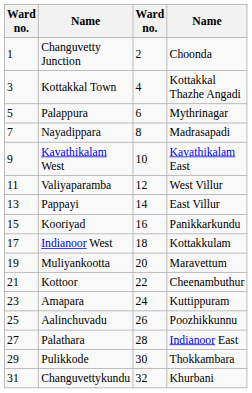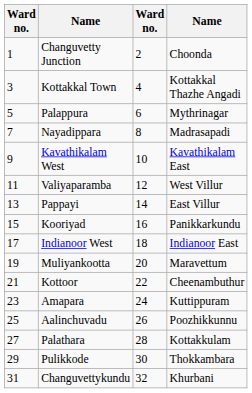 <table class="wikitable sortable" style="font-size: 95%;">
 <tr>
 <th width="20px">Ward no.</th>
 <th width="75px">Name</th>
 <th width="20px">Ward no.</th>
 <th width="75px">Name</th>
 </tr>
 <tr>
 <td>1</td>
 <td>Changuvetty Junction</td>
 <td>2</td>
 <td>Choonda</td>
 </tr>
 <tr>
 <td>3</td>
 <td>Kottakkal Town</td>
 <td>4</td>
 <td>Kottakkal Thazhe Angadi</td>
 </tr>
 <tr>
 <td>5</td>
 <td>Palappura</td>
 <td>6</td>
 <td>Mythrinagar</td>
 </tr>
 <tr>
 <td>7</td>
 <td>Nayadippara</td>
 <td>8</td>
 <td>Madrasapadi</td>
 </tr>
 <tr>
 <td>9</td>
 <td><a href='#'>Kavathikalam</a> West</td>
 <td>10</td>
 <td><a href='#'>Kavathikalam</a> East</td>
 </tr>
 <tr>
 <td>11</td>
 <td>Valiyaparamba</td>
 <td>12</td>
 <td>West Villur</td>
 </tr>
 <tr>
 <td>13</td>
 <td>Pappayi</td>
 <td>14</td>
 <td>East Villur</td>
 </tr>
 <tr>
 <td>15</td>
 <td>Kooriyad</td>
 <td>16</td>
 <td>Panikkarkundu</td>
 </tr>
 <tr>
 <td>17</td>
 <td><a href='#'>Indianoor</a> West</td>
 <td>18</td>
-<td>Kottakkulam</td>
+<td><a href='#'>Indianoor</a> East</td>
 </tr>
 <tr>
 <td>19</td>
 <td>Muliyankootta</td>
 <td>20</td>
 <td>Maravettum</td>
 </tr>
 <tr>
 <td>21</td>
 <td>Kottoor</td>
 <td>22</td>
 <td>Cheenambuthur</td>
 </tr>
 <tr>
 <td>23</td>
 <td>Amapara</td>
 <td>24</td>
 <td>Kuttippuram</td>
 </tr>
 <tr>
 <td>25</td>
 <td>Aalinchuvadu</td>
 <td>26</td>
 <td>Poozhikkunnu</td>
 </tr>
 <tr>
 <td>27</td>
 <td>Palathara</td>
 <td>28</td>
-<td><a href='#'>Indianoor</a> East</td>
+<td>Kottakkulam</td>
 </tr>
 <tr>
 <td>29</td>
 <td>Pulikkode</td>
 <td>30</td>
 <td>Thokkambara</td>
 </tr>
 <tr>
 <td>31</td>
 <td>Changuvettykundu</td>
 <td>32</td>
 <td>Khurbani</td>
 </tr>
 </table>
